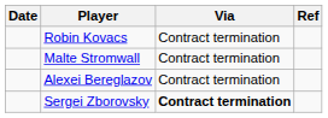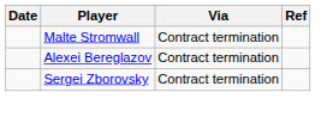 <table class="wikitable">
 <tr style="background:#ddd; text-align:center;">
 <th>Date</th>
 <th>Player</th>
 <th>Via</th>
 <th>Ref</th>
-</tr>
-<tr>
-<td></td>
-<td><a href='#'>Robin Kovacs</a></td>
-<td>Contract termination</td>
-<td></td>
 </tr>
 <tr>
 <td></td>
 <td><a href='#'>Malte Stromwall</a></td>
 <td>Contract termination</td>
 <td></td>
 </tr>
 <tr>
 <td></td>
 <td><a href='#'>Alexei Bereglazov</a></td>
 <td>Contract termination</td>
 <td></td>
 </tr>
 <tr>
 <td></td>
 <td><a href='#'>Sergei Zborovsky</a></td>
-<td><strong>Contract termination</strong></td>
+<td>Contract termination</td>
 <td></td>
 </tr>
 </table>
